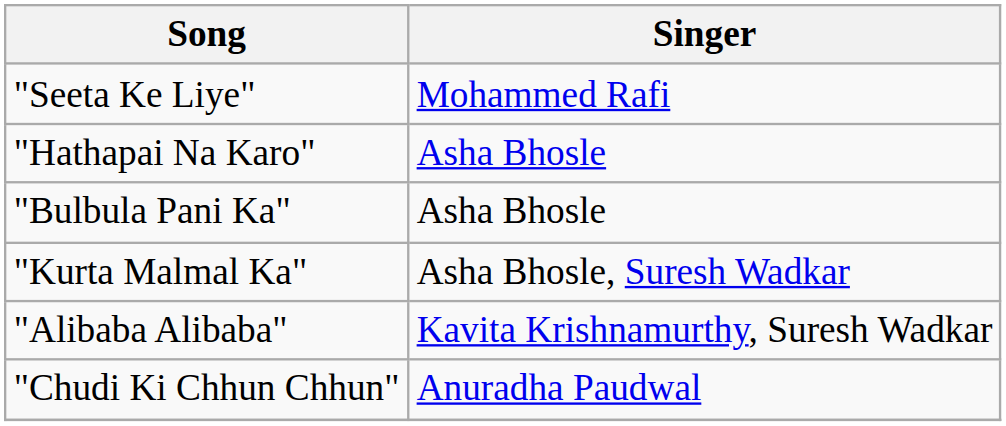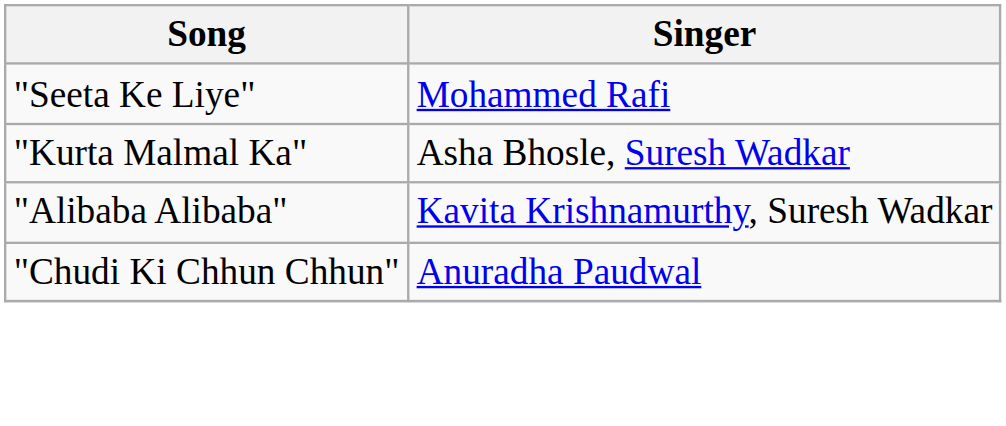 <table class="wikitable">
 <tr>
 <th>Song</th>
 <th>Singer</th>
 </tr>
 <tr>
 <td>"Seeta Ke Liye"</td>
 <td><a href='#'>Mohammed Rafi</a></td>
-</tr>
-<tr>
-<td>"Hathapai Na Karo"</td>
-<td><a href='#'>Asha Bhosle</a></td>
-</tr>
-<tr>
-<td>"Bulbula Pani Ka"</td>
-<td>Asha Bhosle</td>
 </tr>
 <tr>
 <td>"Kurta Malmal Ka"</td>
 <td>Asha Bhosle, <a href='#'>Suresh Wadkar</a></td>
 </tr>
 <tr>
 <td>"Alibaba Alibaba"</td>
 <td><a href='#'>Kavita Krishnamurthy</a>, Suresh Wadkar</td>
 </tr>
 <tr>
 <td>"Chudi Ki Chhun Chhun"</td>
 <td><a href='#'>Anuradha Paudwal</a></td>
 </tr>
 <tr>
 </tr>
 </table>
